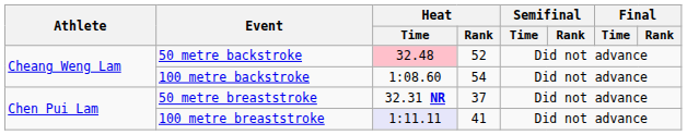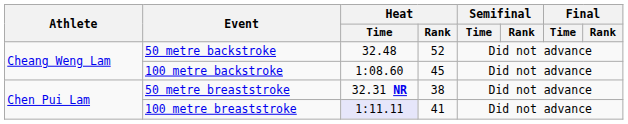 <table class="wikitable" style="text-align:center; font-size:90%; width:50%;">
 <tr>
 <th rowspan="2">Athlete</th>
 <th rowspan="2">Event</th>
 <th colspan="2">Heat</th>
 <th colspan="2">Semifinal</th>
 <th colspan="2">Final</th>
 </tr>
 <tr style="font-size:95%">
 <th>Time</th>
 <th>Rank</th>
 <th>Time</th>
 <th>Rank</th>
 <th>Time</th>
 <th>Rank</th>
 </tr>
 <tr>
 <td align=left rowspan=2><a href='#'>Cheang Weng Lam</a></td>
 <td align=left><a href='#'>50 metre backstroke</a></td>
-<td style="background: pink;">32.48</td>
+<td>32.48</td>
 <td>52</td>
 <td colspan=4>Did not advance</td>
 </tr>
 <tr>
 <td align=left><a href='#'>100 metre backstroke</a></td>
 <td>1:08.60</td>
-<td>54</td>
+<td>45</td>
 <td colspan=4>Did not advance</td>
 </tr>
 <tr>
 <td align=left rowspan=2><a href='#'>Chen Pui Lam</a></td>
 <td align=left><a href='#'>50 metre breaststroke</a></td>
 <td>32.31 <strong><a href='#'>NR</a></strong></td>
-<td>37</td>
+<td>38</td>
 <td colspan=4>Did not advance</td>
 </tr>
 <tr>
 <td align=left><a href='#'>100 metre breaststroke</a></td>
 <td style="background: lavender;">1:11.11</td>
 <td>41</td>
 <td colspan=4>Did not advance</td>
 </tr>
 </table>
